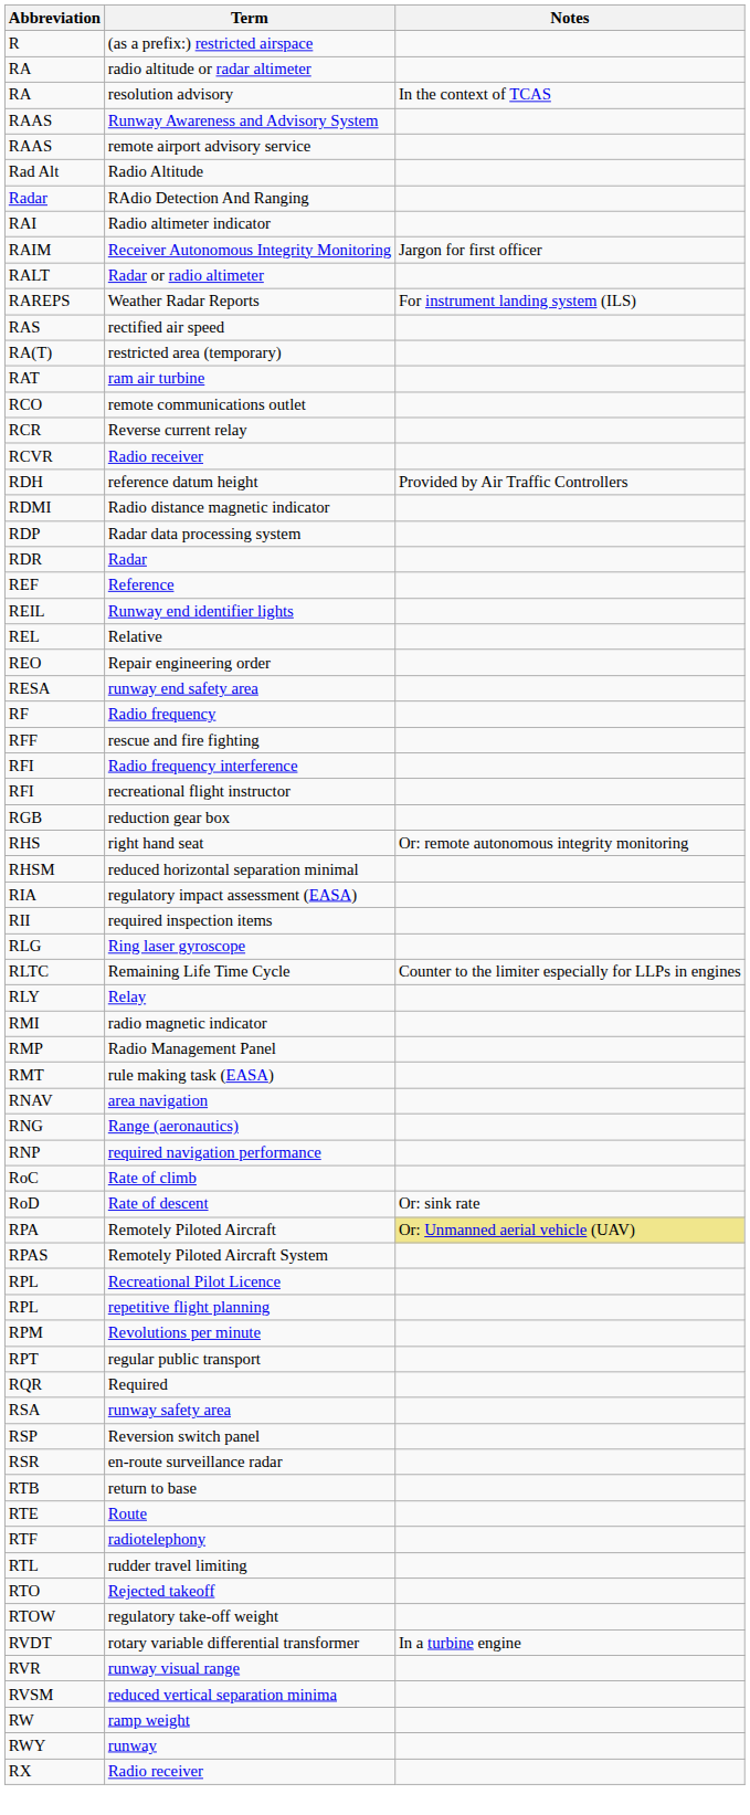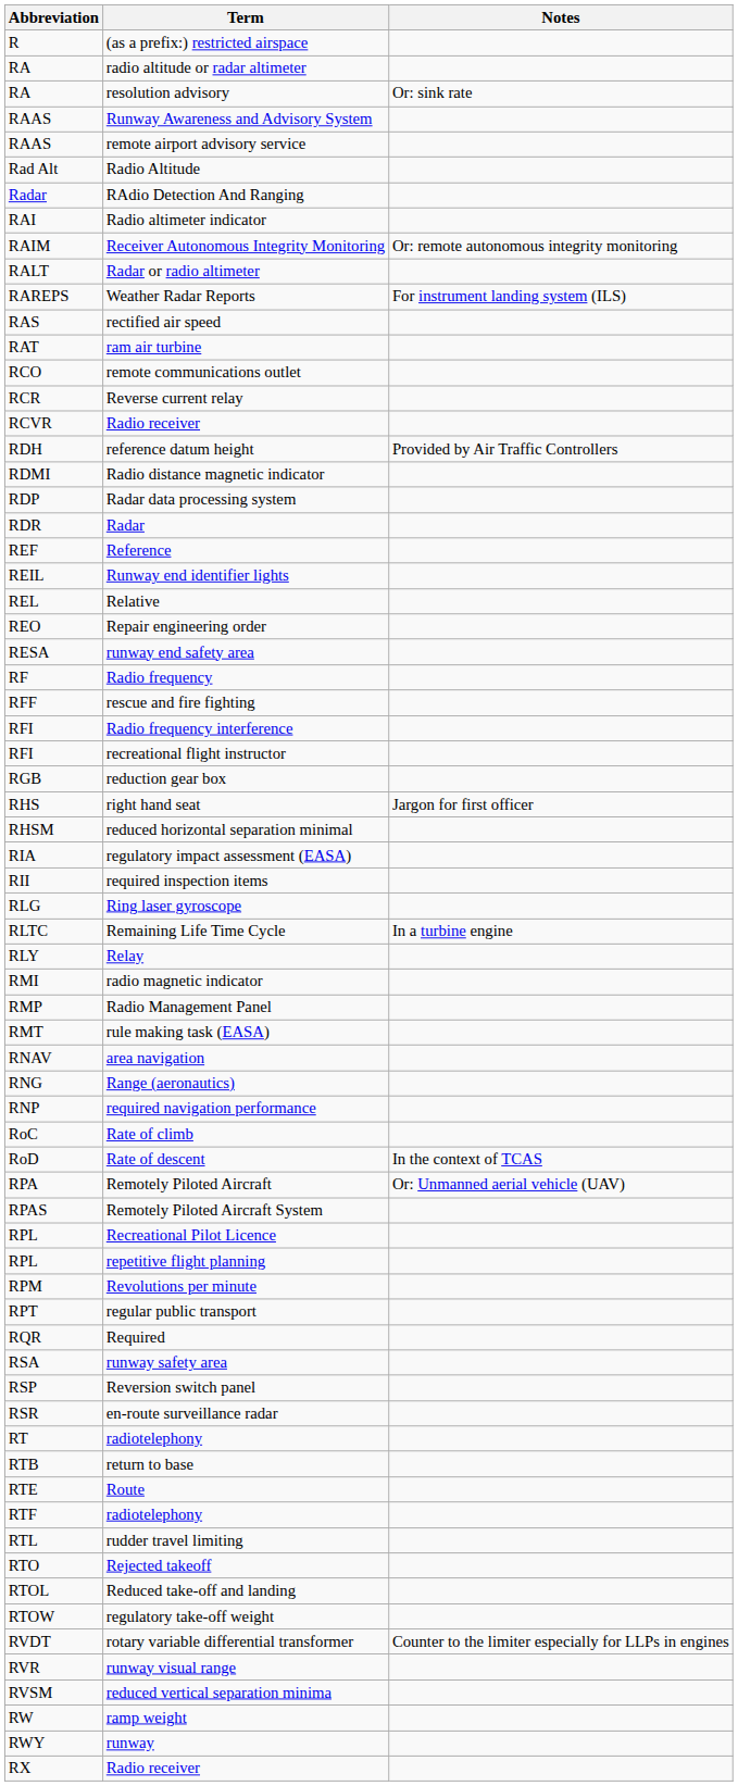 <table class="wikitable">
 <tr>
 <th>Abbreviation</th>
 <th>Term</th>
 <th>Notes</th>
 </tr>
 <tr>
 <td>R</td>
 <td>(as a prefix:) <a href='#'>restricted airspace</a></td>
 <td></td>
 </tr>
 <tr>
 <td>RA</td>
 <td>radio altitude or <a href='#'>radar altimeter</a></td>
 <td></td>
 </tr>
 <tr>
 <td>RA</td>
 <td>resolution advisory</td>
-<td>In the context of <a href='#'>TCAS</a></td>
+<td>Or: sink rate</td>
 </tr>
 <tr>
 <td>RAAS</td>
 <td><a href='#'>Runway Awareness and Advisory System</a></td>
 <td></td>
 </tr>
 <tr>
 <td>RAAS</td>
 <td>remote airport advisory service</td>
 <td></td>
 </tr>
 <tr>
 <td>Rad Alt</td>
 <td>Radio Altitude</td>
 <td></td>
 </tr>
 <tr>
 <td><a href='#'>Radar</a></td>
 <td>RAdio Detection And Ranging</td>
 <td></td>
 </tr>
 <tr>
 <td>RAI</td>
 <td>Radio altimeter indicator</td>
 <td></td>
 </tr>
 <tr>
 <td>RAIM</td>
 <td><a href='#'>Receiver Autonomous Integrity Monitoring</a></td>
-<td>Jargon for first officer</td>
+<td>Or: remote autonomous integrity monitoring</td>
 </tr>
 <tr>
 <td>RALT</td>
 <td><a href='#'>Radar</a> or <a href='#'>radio altimeter</a></td>
 <td></td>
 </tr>
 <tr>
 <td>RAREPS</td>
 <td>Weather Radar Reports</td>
 <td>For <a href='#'>instrument landing system</a> (ILS)</td>
 </tr>
 <tr>
 <td>RAS</td>
 <td>rectified air speed</td>
-<td></td>
-</tr>
-<tr>
-<td>RA(T)</td>
-<td>restricted area (temporary)</td>
 <td></td>
 </tr>
 <tr>
 <td>RAT</td>
 <td><a href='#'>ram air turbine</a></td>
 <td></td>
 </tr>
 <tr>
 <td>RCO</td>
 <td>remote communications outlet</td>
 <td></td>
 </tr>
 <tr>
 <td>RCR</td>
 <td>Reverse current relay</td>
 <td></td>
 </tr>
 <tr>
 <td>RCVR</td>
 <td><a href='#'>Radio receiver</a></td>
 <td></td>
 </tr>
 <tr>
 <td>RDH</td>
 <td>reference datum height</td>
 <td>Provided by Air Traffic Controllers</td>
 </tr>
 <tr>
 <td>RDMI</td>
 <td>Radio distance magnetic indicator</td>
 <td></td>
 </tr>
 <tr>
 <td>RDP</td>
 <td>Radar data processing system</td>
 <td></td>
 </tr>
 <tr>
 <td>RDR</td>
 <td><a href='#'>Radar</a></td>
 <td></td>
 </tr>
 <tr>
 <td>REF</td>
 <td><a href='#'>Reference</a></td>
 <td></td>
 </tr>
 <tr>
 <td>REIL</td>
 <td><a href='#'>Runway end identifier lights</a></td>
 <td></td>
 </tr>
 <tr>
 <td>REL</td>
 <td>Relative</td>
 <td></td>
 </tr>
 <tr>
 <td>REO</td>
 <td>Repair engineering order</td>
 <td></td>
 </tr>
 <tr>
 <td>RESA</td>
 <td><a href='#'>runway end safety area</a></td>
 <td></td>
 </tr>
 <tr>
 <td>RF</td>
 <td><a href='#'>Radio frequency</a></td>
 <td></td>
 </tr>
 <tr>
 <td>RFF</td>
 <td>rescue and fire fighting</td>
 <td></td>
 </tr>
 <tr>
 <td>RFI</td>
 <td><a href='#'>Radio frequency interference</a></td>
 <td></td>
 </tr>
 <tr>
 <td>RFI</td>
 <td>recreational flight instructor</td>
 <td></td>
 </tr>
 <tr>
 <td>RGB</td>
 <td>reduction gear box</td>
 <td></td>
 </tr>
 <tr>
 <td>RHS</td>
 <td>right hand seat</td>
-<td>Or: remote autonomous integrity monitoring</td>
+<td>Jargon for first officer</td>
 </tr>
 <tr>
 <td>RHSM</td>
 <td>reduced horizontal separation minimal</td>
 <td></td>
 </tr>
 <tr>
 <td>RIA</td>
 <td>regulatory impact assessment (<a href='#'>EASA</a>)</td>
 <td></td>
 </tr>
 <tr>
 <td>RII</td>
 <td>required inspection items</td>
 <td></td>
 </tr>
 <tr>
 <td>RLG</td>
 <td><a href='#'>Ring laser gyroscope</a></td>
 <td></td>
 </tr>
 <tr>
 <td>RLTC</td>
 <td>Remaining Life Time Cycle</td>
-<td>Counter to the limiter especially for LLPs in engines</td>
+<td>In a <a href='#'>turbine</a> engine</td>
 </tr>
 <tr>
 <td>RLY</td>
 <td><a href='#'>Relay</a></td>
 <td></td>
 </tr>
 <tr>
 <td>RMI</td>
 <td>radio magnetic indicator</td>
 <td></td>
 </tr>
 <tr>
 <td>RMP</td>
 <td>Radio Management Panel</td>
 <td></td>
 </tr>
 <tr>
 <td>RMT</td>
 <td>rule making task (<a href='#'>EASA</a>)</td>
 <td></td>
 </tr>
 <tr>
 <td>RNAV</td>
 <td><a href='#'>area navigation</a></td>
 <td></td>
 </tr>
 <tr>
 <td>RNG</td>
 <td><a href='#'>Range (aeronautics)</a></td>
 <td></td>
 </tr>
 <tr>
 <td>RNP</td>
 <td><a href='#'>required navigation performance</a></td>
 <td></td>
 </tr>
 <tr>
 <td>RoC</td>
 <td><a href='#'>Rate of climb</a></td>
 <td></td>
 </tr>
 <tr>
 <td>RoD</td>
 <td><a href='#'>Rate of descent</a></td>
-<td>Or: sink rate</td>
+<td>In the context of <a href='#'>TCAS</a></td>
 </tr>
 <tr>
 <td>RPA</td>
 <td>Remotely Piloted Aircraft</td>
-<td style="background: khaki;">Or: <a href='#'>Unmanned aerial vehicle</a> (UAV)</td>
+<td>Or: <a href='#'>Unmanned aerial vehicle</a> (UAV)</td>
 </tr>
 <tr>
 <td>RPAS</td>
 <td>Remotely Piloted Aircraft System</td>
 <td></td>
 </tr>
 <tr>
 <td>RPL</td>
 <td><a href='#'>Recreational Pilot Licence</a></td>
 <td></td>
 </tr>
 <tr>
 <td>RPL</td>
 <td><a href='#'>repetitive flight planning</a></td>
 <td></td>
 </tr>
 <tr>
 <td>RPM</td>
 <td><a href='#'>Revolutions per minute</a></td>
 <td></td>
 </tr>
 <tr>
 <td>RPT</td>
 <td>regular public transport</td>
 <td></td>
 </tr>
 <tr>
 <td>RQR</td>
 <td>Required</td>
 <td></td>
 </tr>
 <tr>
 <td>RSA</td>
 <td><a href='#'>runway safety area</a></td>
 <td></td>
 </tr>
 <tr>
 <td>RSP</td>
 <td>Reversion switch panel</td>
 <td></td>
 </tr>
 <tr>
 <td>RSR</td>
 <td>en-route surveillance radar</td>
 <td></td>
 </tr>
 <tr>
+<td>RT</td>
+<td><a href='#'>radiotelephony</a></td>
+<td></td>
+</tr>
+<tr>
 <td>RTB</td>
 <td>return to base</td>
 <td></td>
 </tr>
 <tr>
 <td>RTE</td>
 <td><a href='#'>Route</a></td>
 <td></td>
 </tr>
 <tr>
 <td>RTF</td>
 <td><a href='#'>radiotelephony</a></td>
 <td></td>
 </tr>
 <tr>
 <td>RTL</td>
 <td>rudder travel limiting</td>
 <td></td>
 </tr>
 <tr>
 <td>RTO</td>
 <td><a href='#'>Rejected takeoff</a></td>
 <td></td>
 </tr>
 <tr>
+<td>RTOL</td>
+<td>Reduced take-off and landing</td>
+<td></td>
+</tr>
+<tr>
 <td>RTOW</td>
 <td>regulatory take-off weight</td>
 <td></td>
 </tr>
 <tr>
 <td>RVDT</td>
 <td>rotary variable differential transformer</td>
-<td>In a <a href='#'>turbine</a> engine</td>
+<td>Counter to the limiter especially for LLPs in engines</td>
 </tr>
 <tr>
 <td>RVR</td>
 <td><a href='#'>runway visual range</a></td>
 <td></td>
 </tr>
 <tr>
 <td>RVSM</td>
 <td><a href='#'>reduced vertical separation minima</a></td>
 <td></td>
 </tr>
 <tr>
 <td>RW</td>
 <td><a href='#'>ramp weight</a></td>
 <td></td>
 </tr>
 <tr>
 <td>RWY</td>
 <td><a href='#'>runway</a></td>
 <td></td>
 </tr>
 <tr>
 <td>RX</td>
 <td><a href='#'>Radio receiver</a></td>
 <td></td>
 </tr>
 </table>
